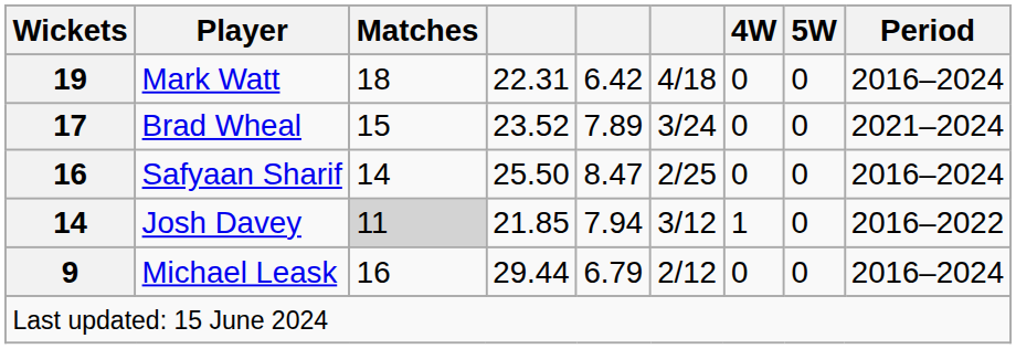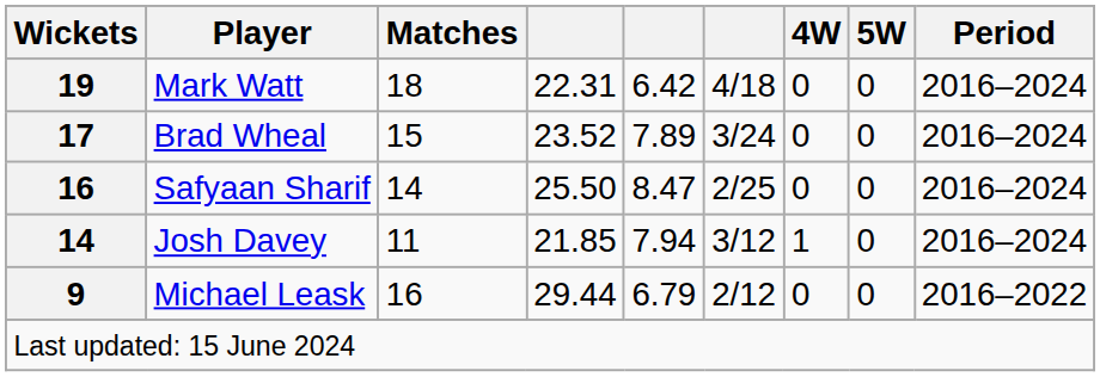 <table class="wikitable" style="font-size: 90%">
 <tr>
 <th>Wickets</th>
 <th>Player</th>
 <th>Matches</th>
 <th></th>
 <th></th>
 <th></th>
 <th>4W</th>
 <th>5W</th>
 <th>Period</th>
 </tr>
 <tr>
 <th>19</th>
 <td><a href='#'>Mark Watt</a></td>
 <td>18</td>
 <td>22.31</td>
 <td>6.42</td>
 <td>4/18</td>
 <td>0</td>
 <td>0</td>
 <td>2016–2024</td>
 </tr>
 <tr>
 <th>17</th>
 <td><a href='#'>Brad Wheal</a></td>
 <td>15</td>
 <td>23.52</td>
 <td>7.89</td>
 <td>3/24</td>
 <td>0</td>
 <td>0</td>
-<td>2021–2024</td>
+<td>2016–2024</td>
 </tr>
 <tr>
 <th>16</th>
 <td><a href='#'>Safyaan Sharif</a></td>
 <td>14</td>
 <td>25.50</td>
 <td>8.47</td>
 <td>2/25</td>
 <td>0</td>
 <td>0</td>
 <td>2016–2024</td>
 </tr>
 <tr>
 <th>14</th>
 <td><a href='#'>Josh Davey</a></td>
-<td style="background: lightgrey;">11</td>
+<td>11</td>
 <td>21.85</td>
 <td>7.94</td>
 <td>3/12</td>
 <td>1</td>
 <td>0</td>
-<td>2016–2022</td>
+<td>2016–2024</td>
 </tr>
 <tr>
 <th>9</th>
 <td><a href='#'>Michael Leask</a></td>
 <td>16</td>
 <td>29.44</td>
 <td>6.79</td>
 <td>2/12</td>
 <td>0</td>
 <td>0</td>
-<td>2016–2024</td>
+<td>2016–2022</td>
 </tr>
 <tr>
 <td colspan="9"><small>Last updated: 15 June 2024</small></td>
 </tr>
 </table>
